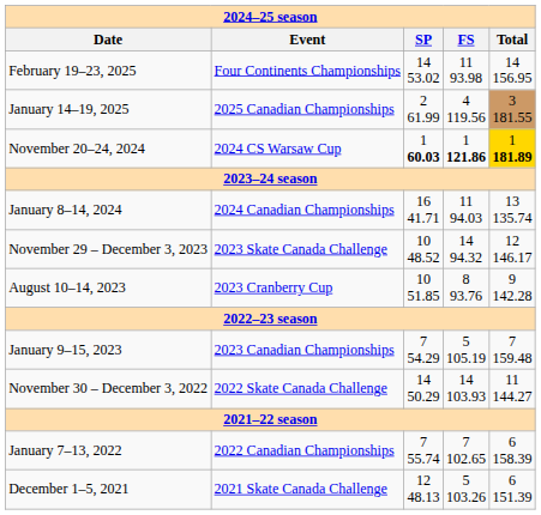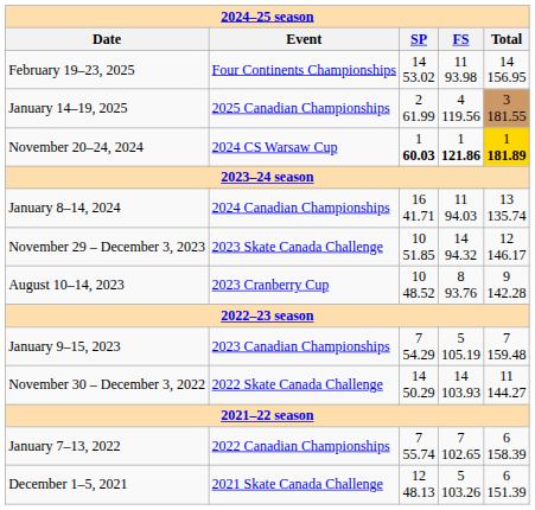 <table class="wikitable">
 <tr>
 <th colspan="6" style="background-color: #ffdead; " align="center"><a href='#'>2024–25 season</a></th>
 </tr>
 <tr>
 <th>Date</th>
 <th>Event</th>
 <th><a href='#'>SP</a></th>
 <th><a href='#'>FS</a></th>
 <th>Total</th>
 </tr>
 <tr>
 <td>February 19–23, 2025</td>
 <td><a href='#'>Four Continents Championships</a></td>
 <td align=center>14 <br> 53.02</td>
 <td align=center>11 <br> 93.98</td>
 <td align=center>14 <br> 156.95</td>
 </tr>
 <tr>
 <td>January 14–19, 2025</td>
 <td><a href='#'>2025 Canadian Championships</a></td>
 <td align=center>2 <br> 61.99</td>
 <td align=center>4 <br> 119.56</td>
 <td align=center bgcolor=cc9966>3 <br> 181.55</td>
 </tr>
 <tr>
 <td>November 20–24, 2024</td>
 <td><a href='#'>2024 CS Warsaw Cup</a></td>
 <td align=center>1 <br> <strong>60.03</strong></td>
 <td align=center>1 <br> <strong>121.86</strong></td>
 <td align=center bgcolor=gold>1 <br> <strong>181.89</strong></td>
 </tr>
 <tr>
 <th colspan="5" style="background-color: #ffdead; " align="center"><a href='#'>2023–24 season</a></th>
 </tr>
 <tr>
 <td>January 8–14, 2024</td>
 <td><a href='#'>2024 Canadian Championships</a></td>
 <td align=center>16 <br> 41.71</td>
 <td align=center>11 <br> 94.03</td>
 <td align=center>13 <br> 135.74</td>
 </tr>
 <tr>
 <td>November 29 – December 3, 2023</td>
 <td><a href='#'>2023 Skate Canada Challenge</a></td>
-<td align=center>10 <br> 48.52</td>
+<td align=center>10 <br> 51.85</td>
 <td align=center>14 <br> 94.32</td>
 <td align=center>12 <br> 146.17</td>
 </tr>
 <tr>
 <td>August 10–14, 2023</td>
 <td><a href='#'>2023 Cranberry Cup</a></td>
-<td align=center>10 <br> 51.85</td>
+<td align=center>10 <br> 48.52</td>
 <td align=center>8 <br> 93.76</td>
 <td align=center>9 <br> 142.28</td>
 </tr>
 <tr>
 <th colspan="5" style="background-color: #ffdead; " align="center"><a href='#'>2022–23 season</a></th>
 </tr>
 <tr>
 <td>January 9–15, 2023</td>
 <td><a href='#'>2023 Canadian Championships</a></td>
 <td align=center>7 <br> 54.29</td>
 <td align=center>5 <br> 105.19</td>
 <td align=center>7 <br> 159.48</td>
 </tr>
 <tr>
 <td>November 30 – December 3, 2022</td>
 <td><a href='#'>2022 Skate Canada Challenge</a></td>
 <td align=center>14 <br> 50.29</td>
 <td align=center>14 <br> 103.93</td>
 <td align=center>11 <br> 144.27</td>
 </tr>
 <tr>
 <th colspan="5" style="background-color: #ffdead; " align="center"><a href='#'>2021–22 season</a></th>
 </tr>
 <tr>
 <td>January 7–13, 2022</td>
 <td><a href='#'>2022 Canadian Championships</a></td>
 <td align=center>7 <br> 55.74</td>
 <td align=center>7 <br> 102.65</td>
 <td align=center>6 <br> 158.39</td>
 </tr>
 <tr>
 <td>December 1–5, 2021</td>
 <td><a href='#'>2021 Skate Canada Challenge</a></td>
 <td align=center>12 <br> 48.13</td>
 <td align=center>5 <br> 103.26</td>
 <td align=center>6 <br> 151.39</td>
 </tr>
 </table>
